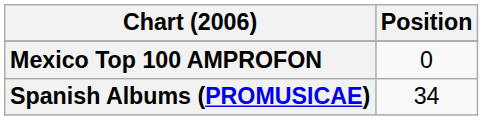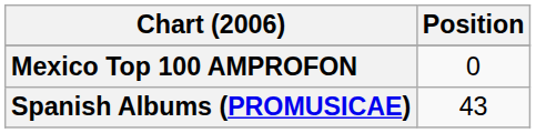 <table class="wikitable sortable plainrowheaders">
 <tr>
 <th style="text-align:center;">Chart (2006)</th>
 <th style="text-align:center;">Position</th>
 </tr>
 <tr>
 </tr>
 <tr>
 <th scope="row" style="text-align:left;">Mexico Top 100 AMPROFON</th>
 <td align="center">0</td>
 </tr>
 <tr>
 <th scope="row" style="text-align:left;">Spanish Albums (<a href='#'>PROMUSICAE</a>)</th>
-<td align="center">34</td>
+<td align="center">43</td>
 </tr>
 </table>
